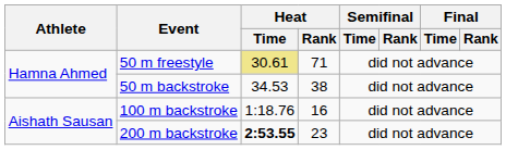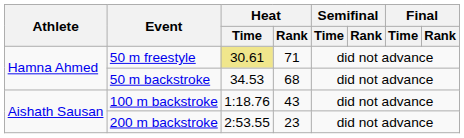 <table class="wikitable" style="text-align:center; font-size:90%">
 <tr>
 <th rowspan="2">Athlete</th>
 <th rowspan="2">Event</th>
 <th colspan="2">Heat</th>
 <th colspan="2">Semifinal</th>
 <th colspan="2">Final</th>
 </tr>
 <tr style="font-size:95%">
 <th>Time</th>
 <th>Rank</th>
 <th>Time</th>
 <th>Rank</th>
 <th>Time</th>
 <th>Rank</th>
 </tr>
 <tr>
 <td align=left rowspan=2><a href='#'>Hamna Ahmed</a></td>
 <td align=left><a href='#'>50 m freestyle</a></td>
 <td style="background: khaki;">30.61</td>
 <td>71</td>
 <td colspan=4>did not advance</td>
 </tr>
 <tr>
 <td align=left><a href='#'>50 m backstroke</a></td>
 <td>34.53</td>
-<td>38</td>
+<td>68</td>
 <td colspan=4>did not advance</td>
 </tr>
 <tr>
 <td align=left rowspan=2><a href='#'>Aishath Sausan</a></td>
 <td align=left><a href='#'>100 m backstroke</a></td>
 <td>1:18.76</td>
-<td>16</td>
+<td>43</td>
 <td colspan=4>did not advance</td>
 </tr>
 <tr>
 <td align=left><a href='#'>200 m backstroke</a></td>
-<td><strong>2:53.55</strong></td>
+<td>2:53.55</td>
 <td>23</td>
 <td colspan=4>did not advance</td>
 </tr>
 </table>
